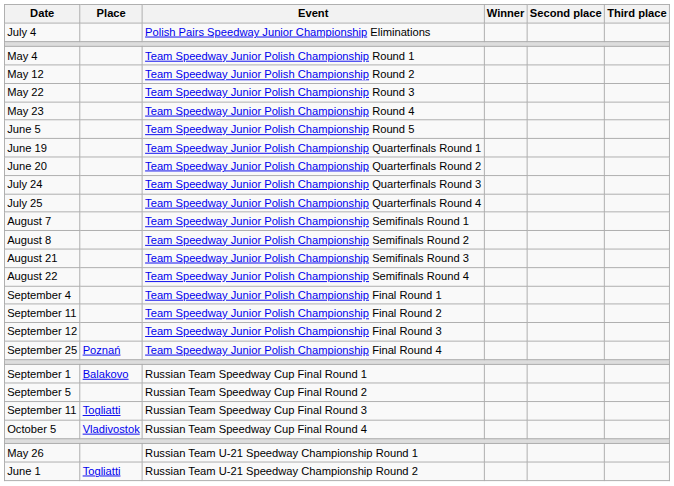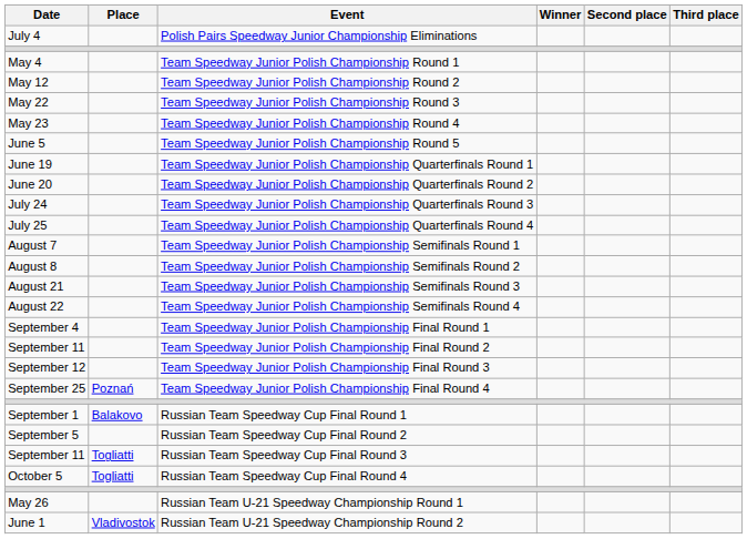 <table class=wikitable style="font-size:12px">
 <tr>
 <th>Date</th>
 <th>Place</th>
 <th>Event</th>
 <th>Winner</th>
 <th>Second place</th>
 <th>Third place</th>
 </tr>
 <tr>
 <td>July 4</td>
 <td></td>
 <td><a href='#'>Polish Pairs Speedway Junior Championship</a> Eliminations</td>
 <td></td>
 <td></td>
 <td></td>
 </tr>
 <tr bgcolor=#DDDDDD>
 <td colspan=7></td>
 </tr>
 <tr>
 <td>May 4</td>
 <td></td>
 <td><a href='#'>Team Speedway Junior Polish Championship</a> Round 1</td>
 <td></td>
 <td></td>
 <td></td>
 </tr>
 <tr>
 <td>May 12</td>
 <td></td>
 <td><a href='#'>Team Speedway Junior Polish Championship</a> Round 2</td>
 <td></td>
 <td></td>
 <td></td>
 </tr>
 <tr>
 <td>May 22</td>
 <td></td>
 <td><a href='#'>Team Speedway Junior Polish Championship</a> Round 3</td>
 <td></td>
 <td></td>
 <td></td>
 </tr>
 <tr>
 <td>May 23</td>
 <td></td>
 <td><a href='#'>Team Speedway Junior Polish Championship</a> Round 4</td>
 <td></td>
 <td></td>
 <td></td>
 </tr>
 <tr>
 <td>June 5</td>
 <td></td>
 <td><a href='#'>Team Speedway Junior Polish Championship</a> Round 5</td>
 <td></td>
 <td></td>
 <td></td>
 </tr>
 <tr>
 <td>June 19</td>
 <td></td>
 <td><a href='#'>Team Speedway Junior Polish Championship</a> Quarterfinals Round 1</td>
 <td></td>
 <td></td>
 <td></td>
 </tr>
 <tr>
 <td>June 20</td>
 <td></td>
 <td><a href='#'>Team Speedway Junior Polish Championship</a> Quarterfinals Round 2</td>
 <td></td>
 <td></td>
 <td></td>
 </tr>
 <tr>
 <td>July 24</td>
 <td></td>
 <td><a href='#'>Team Speedway Junior Polish Championship</a> Quarterfinals Round 3</td>
 <td></td>
 <td></td>
 <td></td>
 </tr>
 <tr>
 <td>July 25</td>
 <td></td>
 <td><a href='#'>Team Speedway Junior Polish Championship</a> Quarterfinals Round 4</td>
 <td></td>
 <td></td>
 <td></td>
 </tr>
 <tr>
 <td>August 7</td>
 <td></td>
 <td><a href='#'>Team Speedway Junior Polish Championship</a> Semifinals Round 1</td>
 <td></td>
 <td></td>
 <td></td>
 </tr>
 <tr>
 <td>August 8</td>
 <td></td>
 <td><a href='#'>Team Speedway Junior Polish Championship</a> Semifinals Round 2</td>
 <td></td>
 <td></td>
 <td></td>
 </tr>
 <tr>
 <td>August 21</td>
 <td></td>
 <td><a href='#'>Team Speedway Junior Polish Championship</a> Semifinals Round 3</td>
 <td></td>
 <td></td>
 <td></td>
 </tr>
 <tr>
 <td>August 22</td>
 <td></td>
 <td><a href='#'>Team Speedway Junior Polish Championship</a> Semifinals Round 4</td>
 <td></td>
 <td></td>
 <td></td>
 </tr>
 <tr>
 <td>September 4</td>
 <td></td>
 <td><a href='#'>Team Speedway Junior Polish Championship</a> Final Round 1</td>
 <td></td>
 <td></td>
 <td></td>
 </tr>
 <tr>
 <td>September 11</td>
 <td></td>
 <td><a href='#'>Team Speedway Junior Polish Championship</a> Final Round 2</td>
 <td></td>
 <td></td>
 <td></td>
 </tr>
 <tr>
 <td>September 12</td>
 <td></td>
 <td><a href='#'>Team Speedway Junior Polish Championship</a> Final Round 3</td>
 <td></td>
 <td></td>
 <td></td>
 </tr>
 <tr>
 <td>September 25</td>
 <td> <a href='#'>Poznań</a></td>
 <td><a href='#'>Team Speedway Junior Polish Championship</a> Final Round 4</td>
 <td></td>
 <td></td>
 <td></td>
 </tr>
 <tr bgcolor=#DDDDDD>
 <td colspan=7></td>
 </tr>
 <tr>
 <td>September 1</td>
 <td> <a href='#'>Balakovo</a></td>
 <td>Russian Team Speedway Cup Final Round 1</td>
 <td></td>
 <td></td>
 <td></td>
 </tr>
 <tr>
 <td>September 5</td>
 <td></td>
 <td>Russian Team Speedway Cup Final Round 2</td>
 <td></td>
 <td></td>
 <td></td>
 </tr>
 <tr>
 <td>September 11</td>
 <td> <a href='#'>Togliatti</a></td>
 <td>Russian Team Speedway Cup Final Round 3</td>
 <td></td>
 <td></td>
 <td></td>
 </tr>
 <tr>
 <td>October 5</td>
-<td> <a href='#'>Vladivostok</a></td>
+<td> <a href='#'>Togliatti</a></td>
 <td>Russian Team Speedway Cup Final Round 4</td>
 <td></td>
 <td></td>
 <td></td>
 </tr>
 <tr bgcolor=#DDDDDD>
 <td colspan=7></td>
 </tr>
 <tr>
 <td>May 26</td>
 <td></td>
 <td>Russian Team U-21 Speedway Championship Round 1</td>
 <td></td>
 <td></td>
 <td></td>
 </tr>
 <tr>
 <td>June 1</td>
-<td> <a href='#'>Togliatti</a></td>
+<td> <a href='#'>Vladivostok</a></td>
 <td>Russian Team U-21 Speedway Championship Round 2</td>
 <td></td>
 <td></td>
 <td></td>
 </tr>
 </table>
